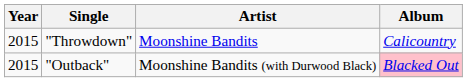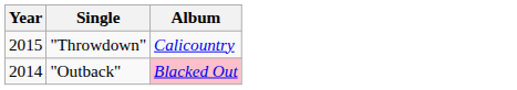 <table class="wikitable">
 <tr>
 <th>Year</th>
 <th>Single</th>
-<th>Artist</th>
 <th>Album</th>
 </tr>
 <tr>
 <td>2015</td>
 <td>"Throwdown"</td>
-<td><a href='#'>Moonshine Bandits</a></td>
 <td><em><a href='#'>Calicountry</a></em></td>
 </tr>
 <tr>
-<td>2015</td>
+<td>2014</td>
 <td>"Outback"</td>
-<td>Moonshine Bandits <small>(with Durwood Black)</small></td>
 <td style="background: pink;"><em><a href='#'>Blacked Out</a></em></td>
 </tr>
 </table>
